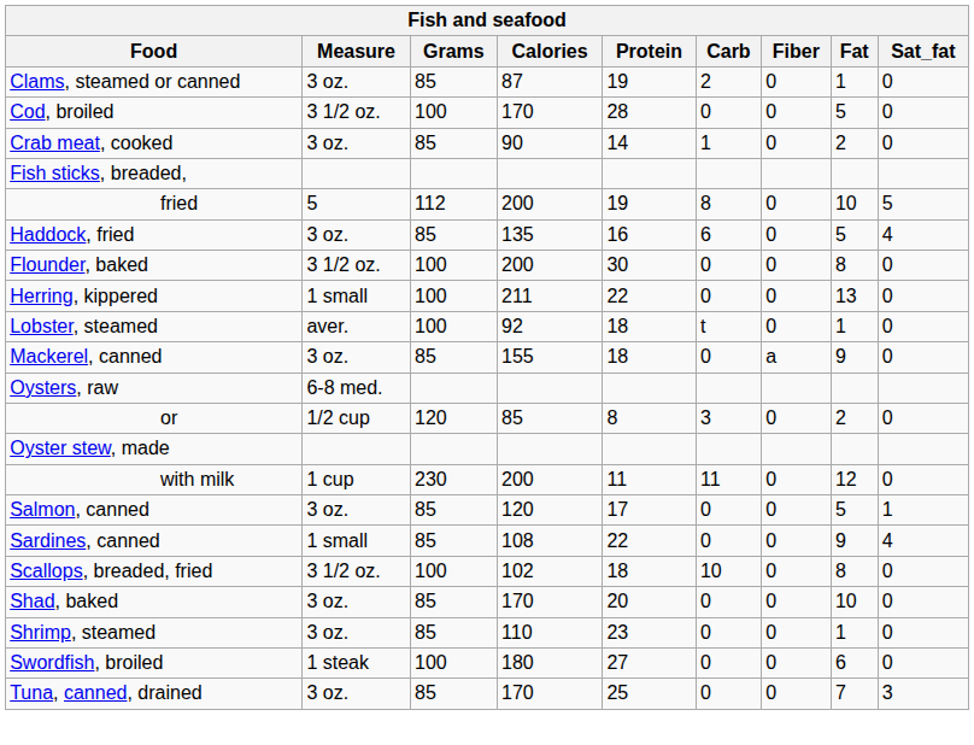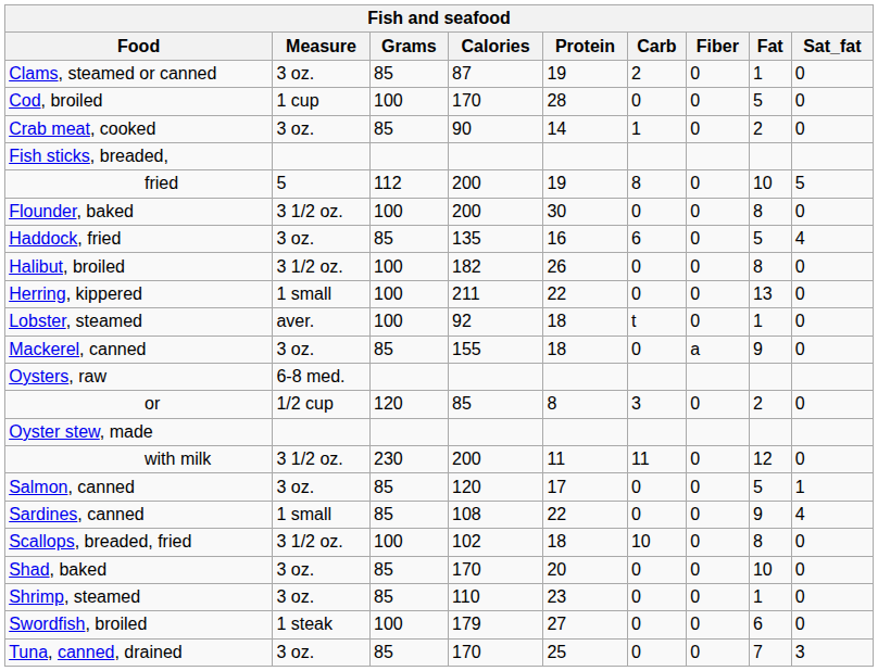 <table class="wikitable collapsible collapsed" style="min-width:50em">
 <tr>
 <th colspan=9>Fish and seafood</th>
 </tr>
 <tr>
 <th>Food</th>
 <th>Measure</th>
 <th>Grams</th>
 <th>Calories</th>
 <th>Protein</th>
 <th>Carb</th>
 <th>Fiber</th>
 <th>Fat</th>
 <th>Sat_fat</th>
 </tr>
 <tr>
 <td><a href='#'>Clams</a>, steamed or canned</td>
 <td>3 oz.</td>
 <td>85</td>
 <td>87</td>
 <td>19</td>
 <td>2</td>
 <td>0</td>
 <td>1</td>
 <td>0</td>
 </tr>
 <tr>
 <td><a href='#'>Cod</a>, broiled</td>
-<td>3 1/2 oz.</td>
+<td>1 cup</td>
 <td>100</td>
 <td>170</td>
 <td>28</td>
 <td>0</td>
 <td>0</td>
 <td>5</td>
 <td>0</td>
 </tr>
 <tr>
 <td><a href='#'>Crab meat</a>, cooked</td>
 <td>3 oz.</td>
 <td>85</td>
 <td>90</td>
 <td>14</td>
 <td>1</td>
 <td>0</td>
 <td>2</td>
 <td>0</td>
 </tr>
 <tr>
 <td><a href='#'>Fish sticks</a>, breaded,</td>
 <td></td>
 <td></td>
 <td></td>
 <td></td>
 <td></td>
 <td></td>
 <td></td>
 <td></td>
 </tr>
 <tr>
 <td style="padding-left:8em">fried</td>
 <td>5</td>
 <td>112</td>
 <td>200</td>
 <td>19</td>
 <td>8</td>
 <td>0</td>
 <td>10</td>
 <td>5</td>
 </tr>
 <tr>
+<td><a href='#'>Flounder</a>, baked</td>
+<td>3 1/2 oz.</td>
+<td>100</td>
+<td>200</td>
+<td>30</td>
+<td>0</td>
+<td>0</td>
+<td>8</td>
+<td>0</td>
+</tr>
+<tr>
 <td><a href='#'>Haddock</a>, fried</td>
 <td>3 oz.</td>
 <td>85</td>
 <td>135</td>
 <td>16</td>
 <td>6</td>
 <td>0</td>
 <td>5</td>
 <td>4</td>
 </tr>
 <tr>
-<td><a href='#'>Flounder</a>, baked</td>
+<td><a href='#'>Halibut</a>, broiled</td>
 <td>3 1/2 oz.</td>
 <td>100</td>
-<td>200</td>
-<td>30</td>
+<td>182</td>
+<td>26</td>
 <td>0</td>
 <td>0</td>
 <td>8</td>
 <td>0</td>
 </tr>
 <tr>
 <td><a href='#'>Herring</a>, kippered</td>
 <td>1 small</td>
 <td>100</td>
 <td>211</td>
 <td>22</td>
 <td>0</td>
 <td>0</td>
 <td>13</td>
 <td>0</td>
 </tr>
 <tr>
 <td><a href='#'>Lobster</a>, steamed</td>
 <td>aver.</td>
 <td>100</td>
 <td>92</td>
 <td>18</td>
 <td>t</td>
 <td>0</td>
 <td>1</td>
 <td>0</td>
 </tr>
 <tr>
 <td><a href='#'>Mackerel</a>, canned</td>
 <td>3 oz.</td>
 <td>85</td>
 <td>155</td>
 <td>18</td>
 <td>0</td>
 <td>a</td>
 <td>9</td>
 <td>0</td>
 </tr>
 <tr>
 <td><a href='#'>Oysters</a>, raw</td>
 <td>6-8 med.</td>
 <td></td>
 <td></td>
 <td></td>
 <td></td>
 <td></td>
 <td></td>
 <td></td>
 </tr>
 <tr>
 <td style="padding-left:8em">or</td>
 <td>1/2 cup</td>
 <td>120</td>
 <td>85</td>
 <td>8</td>
 <td>3</td>
 <td>0</td>
 <td>2</td>
 <td>0</td>
 </tr>
 <tr>
 <td><a href='#'>Oyster stew</a>, made</td>
 <td></td>
 <td></td>
 <td></td>
 <td></td>
 <td></td>
 <td></td>
 <td></td>
 <td></td>
 </tr>
 <tr>
 <td style="padding-left:8em">with milk</td>
-<td>1 cup</td>
+<td>3 1/2 oz.</td>
 <td>230</td>
 <td>200</td>
 <td>11</td>
 <td>11</td>
 <td>0</td>
 <td>12</td>
 <td>0</td>
 </tr>
 <tr>
 <td><a href='#'>Salmon</a>, canned</td>
 <td>3 oz.</td>
 <td>85</td>
 <td>120</td>
 <td>17</td>
 <td>0</td>
 <td>0</td>
 <td>5</td>
 <td>1</td>
 </tr>
 <tr>
 <td><a href='#'>Sardines</a>, canned</td>
 <td>1 small</td>
 <td>85</td>
 <td>108</td>
 <td>22</td>
 <td>0</td>
 <td>0</td>
 <td>9</td>
 <td>4</td>
 </tr>
 <tr>
 <td><a href='#'>Scallops</a>, breaded, fried</td>
 <td>3 1/2 oz.</td>
 <td>100</td>
 <td>102</td>
 <td>18</td>
 <td>10</td>
 <td>0</td>
 <td>8</td>
 <td>0</td>
 </tr>
 <tr>
 <td><a href='#'>Shad</a>, baked</td>
 <td>3 oz.</td>
 <td>85</td>
 <td>170</td>
 <td>20</td>
 <td>0</td>
 <td>0</td>
 <td>10</td>
 <td>0</td>
 </tr>
 <tr>
 <td><a href='#'>Shrimp</a>, steamed</td>
 <td>3 oz.</td>
 <td>85</td>
 <td>110</td>
 <td>23</td>
 <td>0</td>
 <td>0</td>
 <td>1</td>
 <td>0</td>
 </tr>
 <tr>
 <td><a href='#'>Swordfish</a>, broiled</td>
 <td>1 steak</td>
 <td>100</td>
-<td>180</td>
+<td>179</td>
 <td>27</td>
 <td>0</td>
 <td>0</td>
 <td>6</td>
 <td>0</td>
 </tr>
 <tr>
 <td><a href='#'>Tuna</a>, <a href='#'>canned</a>, drained</td>
 <td>3 oz.</td>
 <td>85</td>
 <td>170</td>
 <td>25</td>
 <td>0</td>
 <td>0</td>
 <td>7</td>
 <td>3</td>
 </tr>
 </table>
